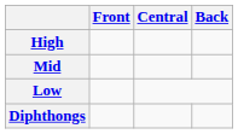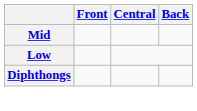 <table class="wikitable" style="text-align:center">
 <tr>
 <th></th>
 <th><a href='#'>Front</a></th>
 <th><a href='#'>Central</a></th>
 <th><a href='#'>Back</a></th>
-</tr>
-<tr align="center">
-<th><a href='#'>High</a></th>
-<td></td>
-<td></td>
-<td></td>
 </tr>
 <tr align="center">
 <th><a href='#'>Mid</a></th>
 <td></td>
 <td></td>
 <td></td>
 </tr>
 <tr align="center">
 <th><a href='#'>Low</a></th>
 <td></td>
 <td colspan="2"></td>
 </tr>
 <tr>
 <th><a href='#'>Diphthongs</a></th>
 <td></td>
 <td></td>
 <td></td>
 </tr>
 </table>
